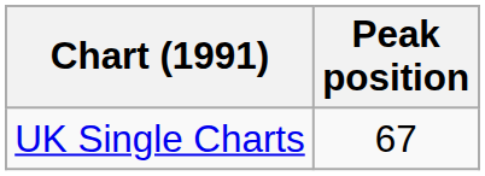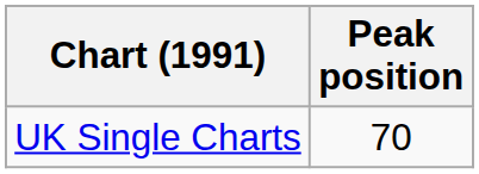 <table class="wikitable">
 <tr>
 <th>Chart (1991)</th>
 <th>Peak<br>position</th>
 </tr>
 <tr>
 <td><a href='#'>UK Single Charts</a></td>
-<td style="text-align:center;">67</td>
+<td style="text-align:center;">70</td>
 </tr>
 </table>
